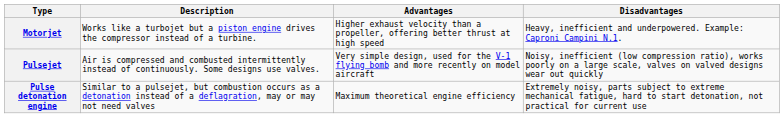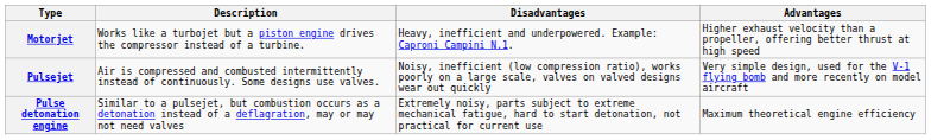 <table class="wikitable">
 <tr>
 <th><strong>Type</strong></th>
 <th><strong>Description</strong></th>
+<th><strong>Disadvantages</strong></th>
 <th><strong>Advantages</strong></th>
-<th><strong>Disadvantages</strong></th>
 </tr>
 <tr>
 <th><a href='#'>Motorjet</a></th>
 <td>Works like a turbojet but a <a href='#'>piston engine</a> drives the compressor instead of a turbine.</td>
+<td>Heavy, inefficient and underpowered. Example: <a href='#'>Caproni Campini N.1</a>.</td>
 <td>Higher exhaust velocity than a propeller, offering better thrust at high speed</td>
-<td>Heavy, inefficient and underpowered. Example: <a href='#'>Caproni Campini N.1</a>.</td>
 </tr>
 <tr>
 <th><a href='#'>Pulsejet</a></th>
 <td>Air is compressed and combusted intermittently instead of continuously. Some designs use valves.</td>
+<td>Noisy, inefficient (low compression ratio), works poorly on a large scale, valves on valved designs wear out quickly</td>
 <td>Very simple design, used for the <a href='#'>V-1 flying bomb</a> and more recently on model aircraft</td>
-<td>Noisy, inefficient (low compression ratio), works poorly on a large scale, valves on valved designs wear out quickly</td>
 </tr>
 <tr>
 <th><a href='#'>Pulse detonation engine</a></th>
 <td>Similar to a pulsejet, but combustion occurs as a <a href='#'>detonation</a> instead of a <a href='#'>deflagration</a>, may or may not need valves</td>
+<td>Extremely noisy, parts subject to extreme mechanical fatigue, hard to start detonation, not practical for current use</td>
 <td>Maximum theoretical engine efficiency</td>
-<td>Extremely noisy, parts subject to extreme mechanical fatigue, hard to start detonation, not practical for current use</td>
 </tr>
 </table>
